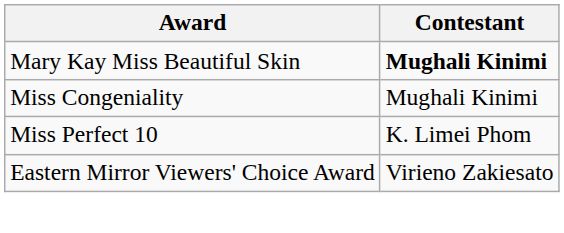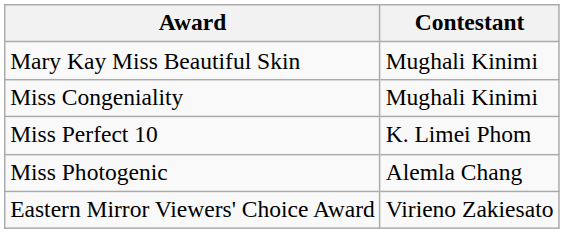 <table class="wikitable">
 <tr>
 <th>Award</th>
 <th>Contestant</th>
 </tr>
 <tr>
 <td>Mary Kay Miss Beautiful Skin</td>
-<td><strong>Mughali Kinimi</strong></td>
+<td>Mughali Kinimi</td>
 </tr>
 <tr>
 <td>Miss Congeniality</td>
 <td>Mughali Kinimi</td>
 </tr>
 <tr>
 <td>Miss Perfect 10</td>
 <td>K. Limei Phom</td>
 </tr>
 <tr>
+<td>Miss Photogenic</td>
+<td>Alemla Chang</td>
+</tr>
+<tr>
 <td>Eastern Mirror Viewers' Choice Award</td>
 <td>Virieno Zakiesato</td>
 </tr>
 </table>
